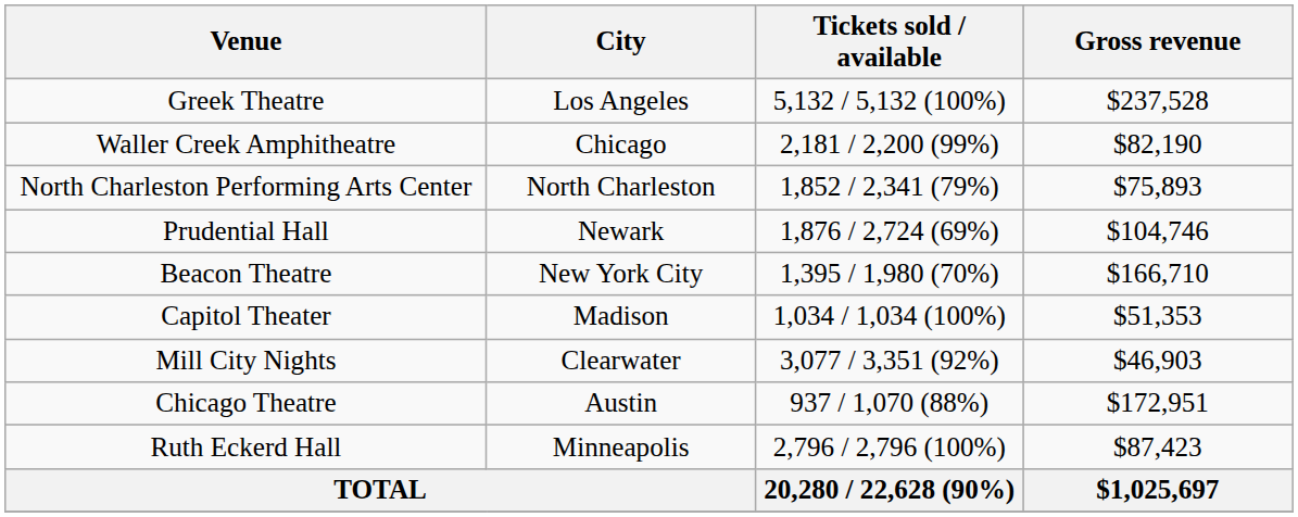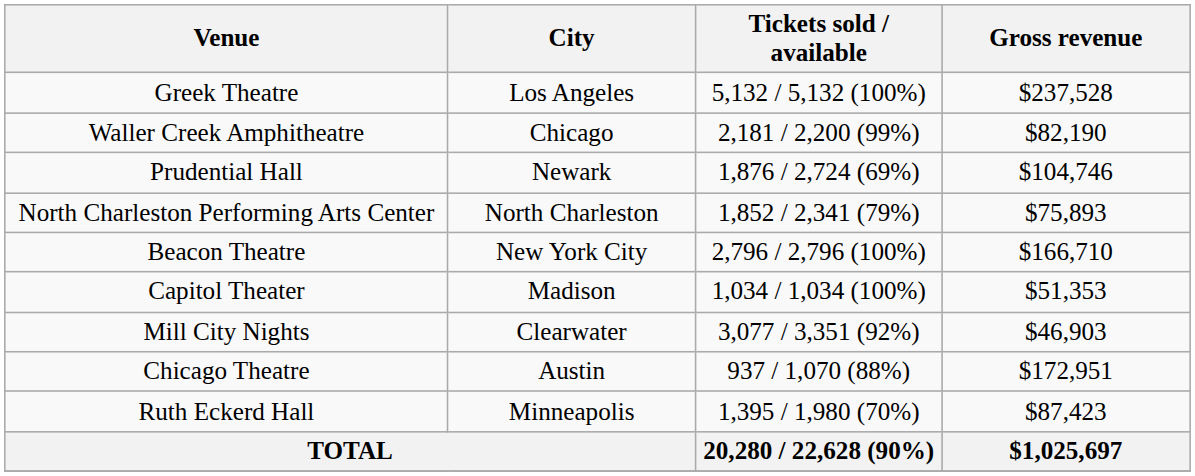 <table class="wikitable" style="text-align:center">
 <tr>
 <th style="width:275px;">Venue</th>
 <th style="width:150px;">City</th>
 <th style="width:150px;">Tickets sold / available</th>
 <th style="width:150px;">Gross revenue</th>
 </tr>
 <tr>
 <td>Greek Theatre</td>
 <td>Los Angeles</td>
 <td>5,132 / 5,132 (100%)</td>
 <td>$237,528</td>
 </tr>
 <tr>
 <td>Waller Creek Amphitheatre</td>
 <td>Chicago</td>
 <td>2,181 / 2,200 (99%)</td>
 <td>$82,190</td>
 </tr>
 <tr>
+<td>Prudential Hall</td>
+<td>Newark</td>
+<td>1,876 / 2,724 (69%)</td>
+<td>$104,746</td>
+</tr>
+<tr>
 <td>North Charleston Performing Arts Center</td>
 <td>North Charleston</td>
 <td>1,852 / 2,341 (79%)</td>
 <td>$75,893</td>
 </tr>
 <tr>
-<td>Prudential Hall</td>
-<td>Newark</td>
-<td>1,876 / 2,724 (69%)</td>
-<td>$104,746</td>
-</tr>
-<tr>
 <td>Beacon Theatre</td>
 <td>New York City</td>
-<td>1,395 / 1,980 (70%)</td>
+<td>2,796 / 2,796 (100%)</td>
 <td>$166,710</td>
 </tr>
 <tr>
 <td>Capitol Theater</td>
 <td>Madison</td>
 <td>1,034 / 1,034 (100%)</td>
 <td>$51,353</td>
 </tr>
 <tr>
 <td>Mill City Nights</td>
 <td>Clearwater</td>
 <td>3,077 / 3,351 (92%)</td>
 <td>$46,903</td>
 </tr>
 <tr>
 <td>Chicago Theatre</td>
 <td>Austin</td>
 <td>937 / 1,070 (88%)</td>
 <td>$172,951</td>
 </tr>
 <tr>
 <td>Ruth Eckerd Hall</td>
 <td>Minneapolis</td>
-<td>2,796 / 2,796 (100%)</td>
+<td>1,395 / 1,980 (70%)</td>
 <td>$87,423</td>
 </tr>
 <tr>
 <th colspan="2">TOTAL</th>
 <th>20,280 / 22,628 (90%)</th>
 <th>$1,025,697</th>
 </tr>
 <tr>
 </tr>
 </table>
